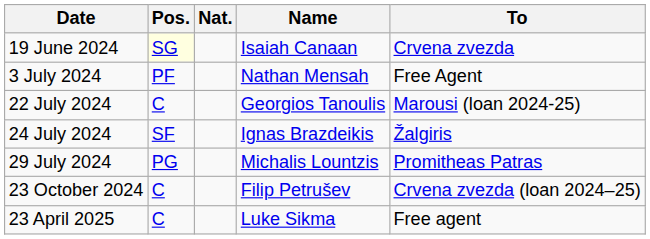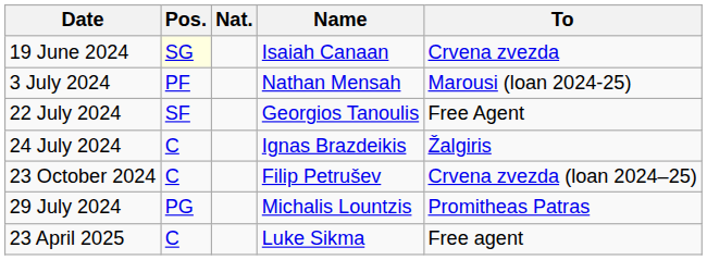 <table class="wikitable">
 <tr>
 <th>Date</th>
 <th>Pos.</th>
 <th>Nat.</th>
 <th>Name</th>
 <th>To</th>
 </tr>
 <tr>
 <td>19 June 2024</td>
 <td style="background: lightyellow;"><a href='#'>SG</a></td>
 <td></td>
 <td><a href='#'>Isaiah Canaan</a></td>
 <td> <a href='#'>Crvena zvezda</a></td>
 </tr>
 <tr>
 <td>3 July 2024</td>
 <td><a href='#'>PF</a></td>
 <td></td>
 <td><a href='#'>Nathan Mensah</a></td>
+<td> <a href='#'>Marousi</a> (loan 2024-25)</td>
+</tr>
+<tr>
+<td>22 July 2024</td>
+<td><a href='#'>SF</a></td>
+<td></td>
+<td><a href='#'>Georgios Tanoulis</a></td>
 <td>Free Agent</td>
 </tr>
 <tr>
-<td>22 July 2024</td>
+<td>24 July 2024</td>
 <td><a href='#'>C</a></td>
-<td></td>
-<td><a href='#'>Georgios Tanoulis</a></td>
-<td> <a href='#'>Marousi</a> (loan 2024-25)</td>
-</tr>
-<tr>
-<td>24 July 2024</td>
-<td><a href='#'>SF</a></td>
 <td></td>
 <td><a href='#'>Ignas Brazdeikis</a></td>
 <td> <a href='#'>Žalgiris</a></td>
+</tr>
+<tr>
+<td>23 October 2024</td>
+<td><a href='#'>C</a></td>
+<td></td>
+<td><a href='#'>Filip Petrušev</a></td>
+<td> <a href='#'>Crvena zvezda</a> (loan 2024–25)</td>
 </tr>
 <tr>
 <td>29 July 2024</td>
 <td><a href='#'>PG</a></td>
 <td></td>
 <td><a href='#'>Michalis Lountzis</a></td>
 <td> <a href='#'>Promitheas Patras</a></td>
 </tr>
 <tr>
-<td>23 October 2024</td>
-<td><a href='#'>C</a></td>
-<td></td>
-<td><a href='#'>Filip Petrušev</a></td>
-<td> <a href='#'>Crvena zvezda</a> (loan 2024–25)</td>
-</tr>
-<tr>
 <td>23 April 2025</td>
 <td><a href='#'>C</a></td>
 <td></td>
 <td><a href='#'>Luke Sikma</a></td>
 <td>Free agent</td>
 </tr>
 </table>
